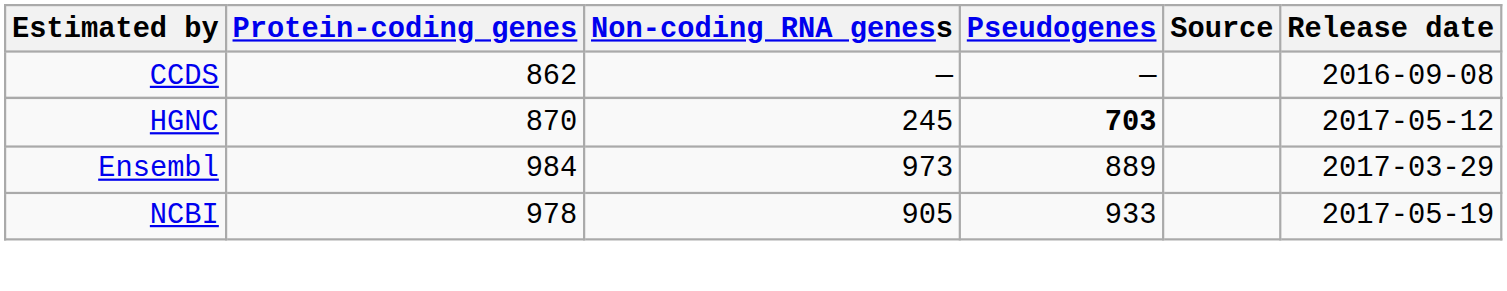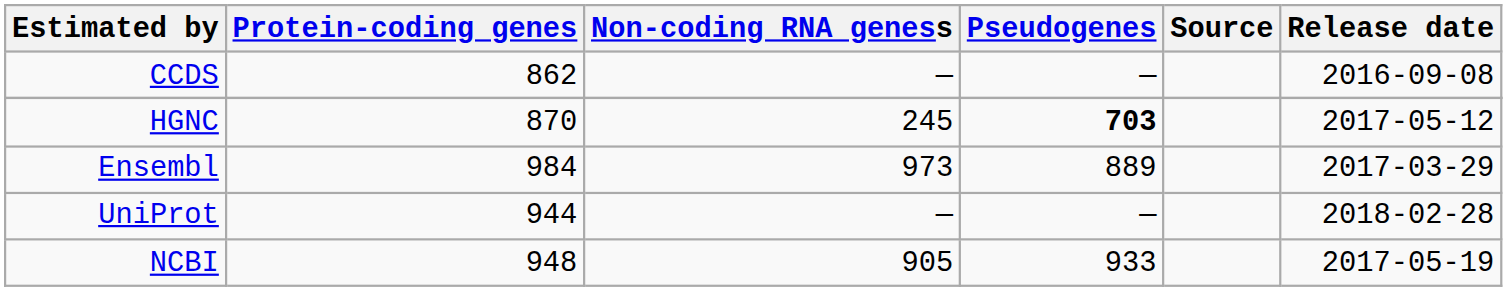 <table class="wikitable" style="text-align:right">
 <tr>
 <th>Estimated by</th>
 <th><a href='#'>Protein-coding genes</a></th>
 <th><a href='#'>Non-coding RNA genes</a>s</th>
 <th><a href='#'>Pseudogenes</a></th>
 <th>Source</th>
 <th>Release date</th>
 </tr>
 <tr>
 <td><a href='#'>CCDS</a></td>
 <td>862</td>
 <td>—</td>
 <td>—</td>
 <td style="text-align:center"></td>
 <td>2016-09-08</td>
 </tr>
 <tr>
 </tr>
 <tr>
 <td><a href='#'>HGNC</a></td>
 <td>870</td>
 <td>245</td>
 <td><strong>703</strong></td>
 <td style="text-align:center"></td>
 <td>2017-05-12</td>
 </tr>
 <tr>
 <td><a href='#'>Ensembl</a></td>
 <td>984</td>
 <td>973</td>
 <td>889</td>
 <td style="text-align:center"></td>
 <td>2017-03-29</td>
 </tr>
 <tr>
+<td><a href='#'>UniProt</a></td>
+<td>944</td>
+<td>—</td>
+<td>—</td>
+<td style="text-align:center"></td>
+<td>2018-02-28</td>
+</tr>
+<tr>
 <td><a href='#'>NCBI</a></td>
-<td>978</td>
+<td>948</td>
 <td>905</td>
 <td>933</td>
 <td style="text-align:center"></td>
 <td>2017-05-19</td>
 </tr>
 </table>
